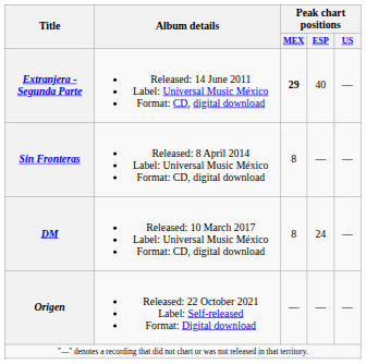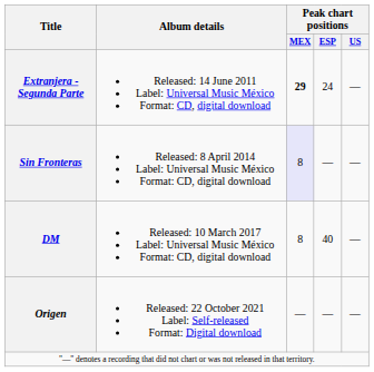 <table class="wikitable plainrowheaders" style="text-align:center;">
 <tr>
 <th scope="col" rowspan="2" style="width:8em;">Title</th>
 <th scope="col" rowspan="2" style="width:17em;">Album details</th>
 <th scope="col" colspan="3">Peak chart positions</th>
 </tr>
 <tr>
 <th style="width:2.5em; font-size:85%"><a href='#'>MEX</a></th>
 <th style="width:2.5em; font-size:85%"><a href='#'>ESP</a><br></th>
 <th style="width:2.5em; font-size:85%"><a href='#'>US</a></th>
 </tr>
 <tr>
 <th scope="row"><em><a href='#'>Extranjera - Segunda Parte</a></em></th>
 <td><br><ul><li>Released: 14 June 2011</li><li>Label: <a href='#'>Universal Music México</a></li><li>Format: <a href='#'>CD</a>, <a href='#'>digital download</a></li></ul></td>
 <td><strong>29<br></strong></td>
-<td>40</td>
+<td>24</td>
 <td>—</td>
 </tr>
 <tr>
 <th scope="row"><em><a href='#'>Sin Fronteras</a></em></th>
 <td><br><ul><li>Released: 8 April 2014</li><li>Label: Universal Music México</li><li>Format: CD, digital download</li></ul></td>
-<td>8<br></td>
+<td style="background: lavender;">8<br></td>
 <td>—</td>
 <td>—</td>
 </tr>
 <tr>
 <th scope="row"><em><a href='#'>DM</a></em></th>
 <td><br><ul><li>Released: 10 March 2017</li><li>Label: Universal Music México</li><li>Format: CD, digital download</li></ul></td>
 <td>8<br></td>
-<td>24</td>
+<td>40</td>
 <td>—</td>
 </tr>
 <tr>
 <th scope="row"><em>Origen</em></th>
 <td><br><ul><li>Released: 22 October 2021</li><li>Label: <a href='#'>Self-released</a></li><li>Format: <a href='#'>Digital download</a></li></ul></td>
 <td>—</td>
 <td>—</td>
 <td>—</td>
 </tr>
 <tr>
 <td colspan="6" style="font-size:9pt">"—" denotes a recording that did not chart or was not released in that territory.</td>
 </tr>
 </table>
